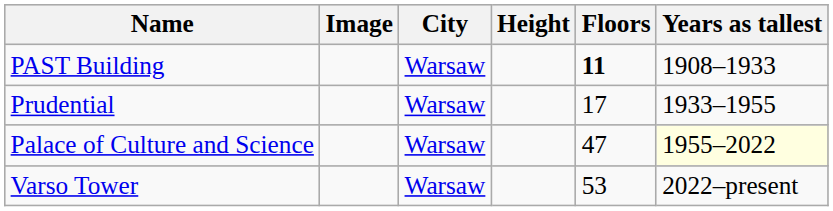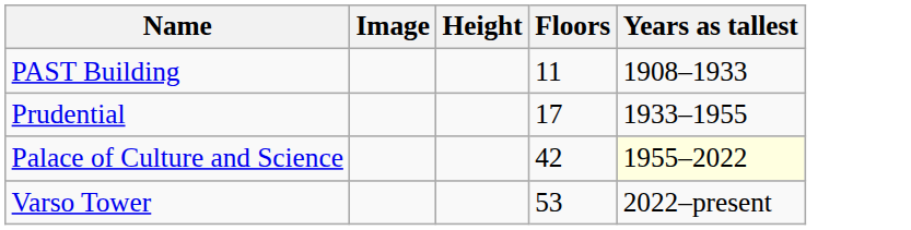 <table class="wikitable sortable">
 <tr>
 <th>Name</th>
 <th>Image</th>
-<th>City</th>
 <th>Height</th>
 <th>Floors</th>
 <th>Years as tallest</th>
 </tr>
 <tr>
 <td><a href='#'>PAST Building</a></td>
 <td></td>
-<td><a href='#'>Warsaw</a></td>
 <td></td>
-<td><strong>11</strong></td>
+<td>11</td>
 <td>1908–1933</td>
 </tr>
 <tr>
 <td><a href='#'>Prudential</a></td>
 <td></td>
-<td><a href='#'>Warsaw</a></td>
 <td></td>
 <td>17</td>
 <td>1933–1955</td>
 </tr>
 <tr>
 <td><a href='#'>Palace of Culture and Science</a></td>
 <td></td>
-<td><a href='#'>Warsaw</a></td>
 <td></td>
-<td>47</td>
+<td>42</td>
 <td style="background: lightyellow;">1955–2022</td>
 </tr>
 <tr>
 <td><a href='#'>Varso Tower</a></td>
 <td></td>
-<td><a href='#'>Warsaw</a></td>
 <td></td>
 <td>53</td>
 <td>2022–present</td>
 </tr>
 </table>
